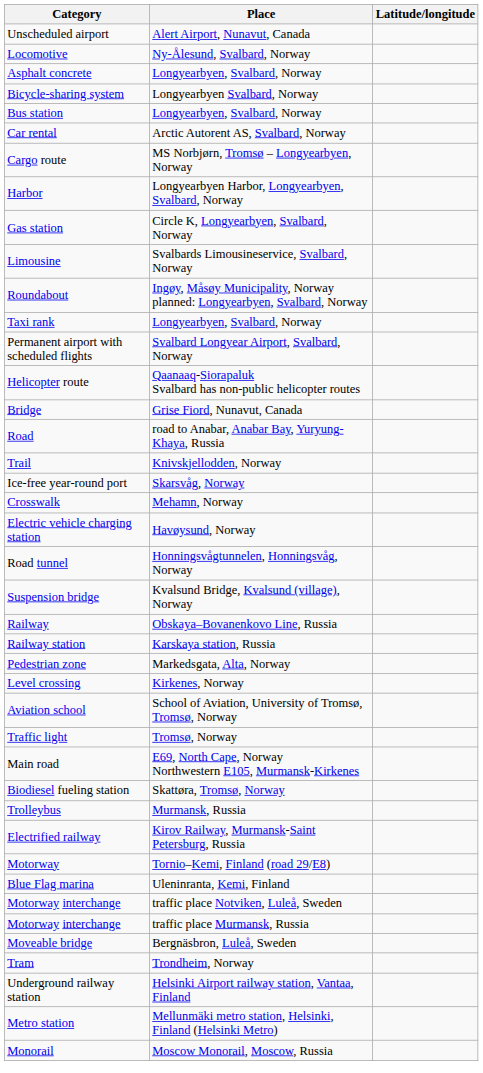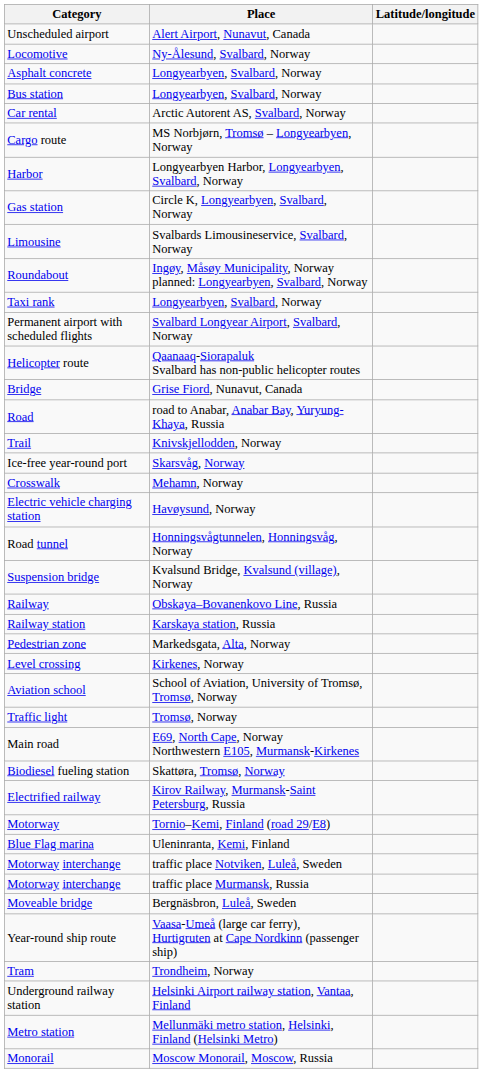 <table class="wikitable">
 <tr>
 <th>Category</th>
 <th>Place</th>
 <th>Latitude/longitude</th>
 </tr>
 <tr>
 <td>Unscheduled airport</td>
 <td><a href='#'>Alert Airport</a>, <a href='#'>Nunavut</a>, Canada</td>
 <td></td>
 </tr>
 <tr>
 <td><a href='#'>Locomotive</a></td>
 <td><a href='#'>Ny-Ålesund</a>, <a href='#'>Svalbard</a>, Norway</td>
 <td></td>
 </tr>
 <tr>
 <td><a href='#'>Asphalt concrete</a></td>
 <td><a href='#'>Longyearbyen</a>, <a href='#'>Svalbard</a>, Norway</td>
-<td></td>
-</tr>
-<tr>
-<td><a href='#'>Bicycle-sharing system</a></td>
-<td>Longyearbyen <a href='#'>Svalbard</a>, Norway</td>
 <td></td>
 </tr>
 <tr>
 <td><a href='#'>Bus station</a></td>
 <td><a href='#'>Longyearbyen</a>, <a href='#'>Svalbard</a>, Norway</td>
 <td></td>
 </tr>
 <tr>
 <td><a href='#'>Car rental</a></td>
 <td>Arctic Autorent AS, <a href='#'>Svalbard</a>, Norway</td>
 <td></td>
 </tr>
 <tr>
 <td><a href='#'>Cargo</a> route</td>
 <td>MS Norbjørn, <a href='#'>Tromsø</a> – <a href='#'>Longyearbyen</a>, Norway</td>
 <td></td>
 </tr>
 <tr>
 <td><a href='#'>Harbor</a></td>
 <td>Longyearbyen Harbor, <a href='#'>Longyearbyen</a>, <a href='#'>Svalbard</a>, Norway</td>
 <td></td>
 </tr>
 <tr>
 <td><a href='#'>Gas station</a></td>
 <td>Circle K, <a href='#'>Longyearbyen</a>, <a href='#'>Svalbard</a>, Norway</td>
 <td></td>
 </tr>
 <tr>
 <td><a href='#'>Limousine</a></td>
 <td>Svalbards Limousineservice, <a href='#'>Svalbard</a>, Norway</td>
 <td></td>
 </tr>
 <tr>
 <td><a href='#'>Roundabout</a></td>
 <td><a href='#'>Ingøy</a>, <a href='#'>Måsøy Municipality</a>, Norway<br>planned: <a href='#'>Longyearbyen</a>, <a href='#'>Svalbard</a>, Norway</td>
 <td><br></td>
 </tr>
 <tr>
 <td><a href='#'>Taxi rank</a></td>
 <td><a href='#'>Longyearbyen</a>, <a href='#'>Svalbard</a>, Norway</td>
 <td></td>
 </tr>
 <tr>
 <td>Permanent airport with scheduled flights</td>
 <td><a href='#'>Svalbard Longyear Airport</a>, <a href='#'>Svalbard</a>, Norway</td>
 <td></td>
 </tr>
 <tr>
 <td><a href='#'>Helicopter</a> route</td>
 <td><a href='#'>Qaanaaq</a>-<a href='#'>Siorapaluk</a><br>Svalbard has non-public helicopter routes</td>
 <td></td>
 </tr>
 <tr>
 <td><a href='#'>Bridge</a></td>
 <td><a href='#'>Grise Fiord</a>, Nunavut, Canada</td>
 <td></td>
 </tr>
 <tr>
 <td><a href='#'>Road</a></td>
 <td>road to Anabar, <a href='#'>Anabar Bay</a>, <a href='#'>Yuryung-Khaya</a>, Russia</td>
 <td></td>
 </tr>
 <tr>
 <td><a href='#'>Trail</a></td>
 <td><a href='#'>Knivskjellodden</a>, Norway</td>
 <td></td>
 </tr>
 <tr>
 <td>Ice-free year-round port</td>
 <td><a href='#'>Skarsvåg</a>, <a href='#'>Norway</a></td>
 <td></td>
 </tr>
 <tr>
 <td><a href='#'>Crosswalk</a></td>
 <td><a href='#'>Mehamn</a>, Norway</td>
 <td></td>
 </tr>
 <tr>
 <td><a href='#'>Electric vehicle charging station</a></td>
 <td><a href='#'>Havøysund</a>, Norway</td>
 <td></td>
 </tr>
 <tr>
 <td>Road <a href='#'>tunnel</a></td>
 <td><a href='#'>Honningsvågtunnelen</a>, <a href='#'>Honningsvåg</a>, Norway</td>
 <td></td>
 </tr>
 <tr>
 <td><a href='#'>Suspension bridge</a></td>
 <td>Kvalsund Bridge, <a href='#'>Kvalsund (village)</a>, Norway</td>
 <td></td>
 </tr>
 <tr>
 <td><a href='#'>Railway</a></td>
 <td><a href='#'>Obskaya–Bovanenkovo Line</a>, Russia</td>
 <td></td>
 </tr>
 <tr>
 <td><a href='#'>Railway station</a></td>
 <td><a href='#'>Karskaya station</a>, Russia</td>
 <td></td>
 </tr>
 <tr>
 <td><a href='#'>Pedestrian zone</a></td>
 <td>Markedsgata, <a href='#'>Alta</a>, Norway</td>
 <td></td>
 </tr>
 <tr>
 <td><a href='#'>Level crossing</a></td>
 <td><a href='#'>Kirkenes</a>, Norway</td>
 <td></td>
 </tr>
 <tr>
 <td><a href='#'>Aviation school</a></td>
 <td>School of Aviation, University of Tromsø, <a href='#'>Tromsø</a>, Norway</td>
 <td></td>
 </tr>
 <tr>
 <td><a href='#'>Traffic light</a></td>
 <td><a href='#'>Tromsø</a>, Norway</td>
 <td></td>
 </tr>
 <tr>
 <td>Main road</td>
 <td><a href='#'>E69</a>, <a href='#'>North Cape</a>, Norway<br>Northwestern <a href='#'>E105</a>, <a href='#'>Murmansk</a>-<a href='#'>Kirkenes</a></td>
 <td><br></td>
 </tr>
 <tr>
 <td><a href='#'>Biodiesel</a> fueling station</td>
 <td>Skattøra, <a href='#'>Tromsø</a>, <a href='#'>Norway</a></td>
 <td></td>
 </tr>
 <tr>
-<td><a href='#'>Trolleybus</a></td>
-<td><a href='#'>Murmansk</a>, Russia</td>
-<td></td>
-</tr>
-<tr>
 <td><a href='#'>Electrified railway</a></td>
 <td><a href='#'>Kirov Railway</a>, <a href='#'>Murmansk</a>-<a href='#'>Saint Petersburg</a>, Russia</td>
 <td></td>
 </tr>
 <tr>
 <td><a href='#'>Motorway</a></td>
 <td><a href='#'>Tornio</a>–<a href='#'>Kemi</a>, <a href='#'>Finland</a> (<a href='#'>road 29</a>/<a href='#'>E8</a>)</td>
 <td></td>
 </tr>
 <tr>
 <td><a href='#'>Blue Flag marina</a></td>
 <td>Uleninranta, <a href='#'>Kemi</a>, Finland</td>
 <td></td>
 </tr>
 <tr>
 <td><a href='#'>Motorway</a> <a href='#'>interchange</a></td>
 <td>traffic place <a href='#'>Notviken</a>, <a href='#'>Luleå</a>, Sweden</td>
 <td></td>
 </tr>
 <tr>
 <td><a href='#'>Motorway</a> <a href='#'>interchange</a></td>
 <td>traffic place <a href='#'>Murmansk</a>, Russia</td>
 <td></td>
 </tr>
 <tr>
 <td><a href='#'>Moveable bridge</a></td>
 <td>Bergnäsbron, <a href='#'>Luleå</a>, Sweden</td>
 <td></td>
 </tr>
 <tr>
+<td>Year-round ship route</td>
+<td><a href='#'>Vaasa</a>-<a href='#'>Umeå</a> (large car ferry),<br><a href='#'>Hurtigruten</a> at <a href='#'>Cape Nordkinn</a> (passenger ship)</td>
+<td><br></td>
+</tr>
+<tr>
 <td><a href='#'>Tram</a></td>
 <td><a href='#'>Trondheim</a>, Norway</td>
 <td></td>
 </tr>
 <tr>
 <td>Underground railway station</td>
 <td><a href='#'>Helsinki Airport railway station</a>, <a href='#'>Vantaa</a>, <a href='#'>Finland</a></td>
 <td></td>
 </tr>
 <tr>
 <td><a href='#'>Metro station</a></td>
 <td><a href='#'>Mellunmäki metro station</a>, <a href='#'>Helsinki</a>, <a href='#'>Finland</a> (<a href='#'>Helsinki Metro</a>)</td>
 <td></td>
 </tr>
 <tr>
 <td><a href='#'>Monorail</a></td>
 <td><a href='#'>Moscow Monorail</a>, <a href='#'>Moscow</a>, Russia</td>
 <td></td>
 </tr>
 </table>
